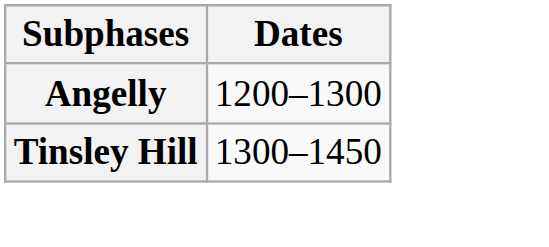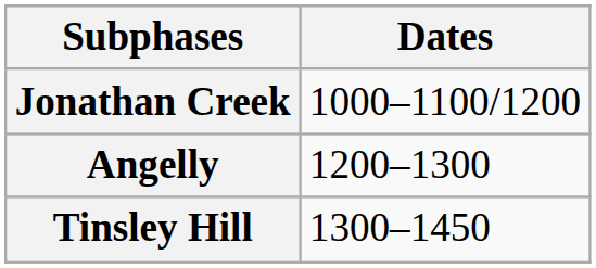 <table class="wikitable plainrowheaders">
 <tr>
 </tr>
 <tr>
 <th scope="col">Subphases</th>
 <th scope="col">Dates</th>
+</tr>
+<tr>
+<th scope="row">Jonathan Creek</th>
+<td>1000–1100/1200</td>
 </tr>
 <tr>
 <th scope="row">Angelly</th>
 <td>1200–1300</td>
 </tr>
 <tr>
 <th scope="row">Tinsley Hill</th>
 <td>1300–1450</td>
 </tr>
 </table>
